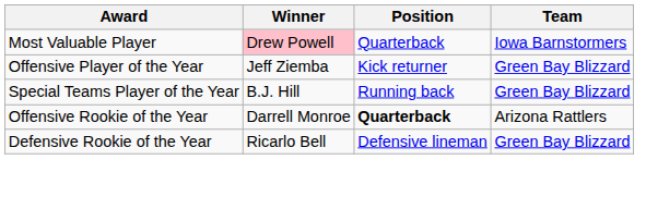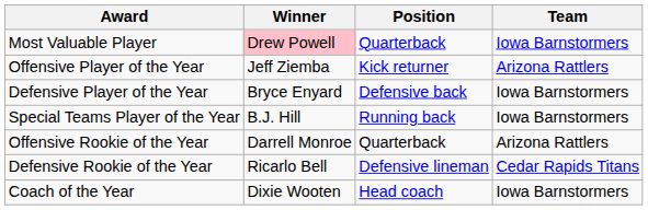 <table class="wikitable">
 <tr>
 <th>Award</th>
 <th>Winner</th>
 <th>Position</th>
 <th>Team</th>
 </tr>
 <tr>
 <td>Most Valuable Player</td>
 <td style="background: pink;">Drew Powell</td>
 <td><a href='#'>Quarterback</a></td>
 <td><a href='#'>Iowa Barnstormers</a></td>
 </tr>
 <tr>
 <td>Offensive Player of the Year</td>
 <td>Jeff Ziemba</td>
 <td><a href='#'>Kick returner</a></td>
-<td><a href='#'>Green Bay Blizzard</a></td>
+<td><a href='#'>Arizona Rattlers</a></td>
+</tr>
+<tr>
+<td>Defensive Player of the Year</td>
+<td>Bryce Enyard</td>
+<td><a href='#'>Defensive back</a></td>
+<td>Iowa Barnstormers</td>
 </tr>
 <tr>
 <td>Special Teams Player of the Year</td>
 <td>B.J. Hill</td>
 <td><a href='#'>Running back</a></td>
-<td><a href='#'>Green Bay Blizzard</a></td>
+<td>Iowa Barnstormers</td>
 </tr>
 <tr>
 <td>Offensive Rookie of the Year</td>
 <td>Darrell Monroe</td>
-<td><strong>Quarterback</strong></td>
+<td>Quarterback</td>
 <td>Arizona Rattlers</td>
 </tr>
 <tr>
 <td>Defensive Rookie of the Year</td>
 <td>Ricarlo Bell</td>
 <td><a href='#'>Defensive lineman</a></td>
-<td><a href='#'>Green Bay Blizzard</a></td>
+<td><a href='#'>Cedar Rapids Titans</a></td>
+</tr>
+<tr>
+<td>Coach of the Year</td>
+<td>Dixie Wooten</td>
+<td><a href='#'>Head coach</a></td>
+<td>Iowa Barnstormers</td>
 </tr>
 </table>
